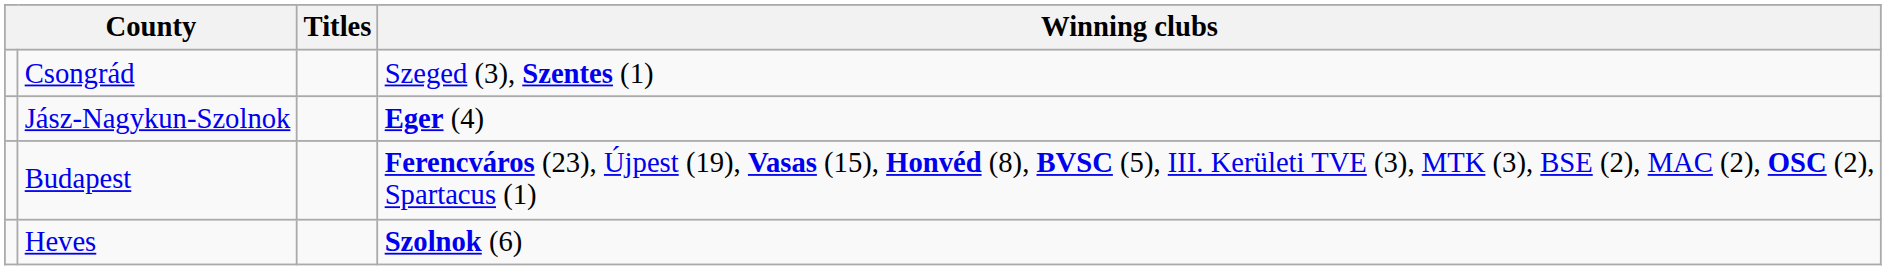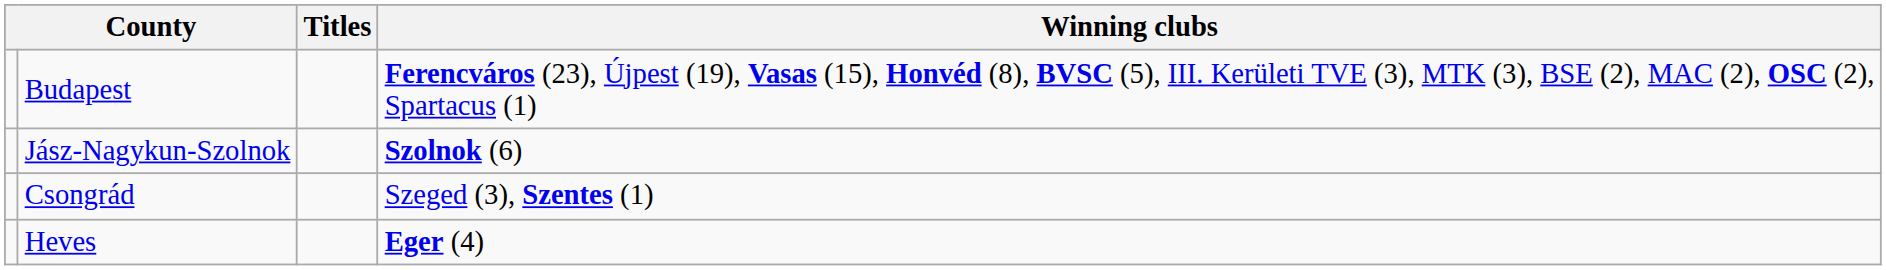 <table class="wikitable">
 <tr>
 <th colspan=2>County</th>
 <th>Titles</th>
 <th>Winning clubs</th>
+</tr>
+<tr>
+<td></td>
+<td><a href='#'>Budapest</a></td>
+<td></td>
+<td><strong><a href='#'>Ferencváros</a></strong> (23), <a href='#'>Újpest</a> (19), <strong><a href='#'>Vasas</a></strong> (15), <strong><a href='#'>Honvéd</a></strong> (8), <strong><a href='#'>BVSC</a></strong> (5), <a href='#'>III. Kerületi TVE</a> (3), <a href='#'>MTK</a> (3), <a href='#'>BSE</a> (2), <a href='#'>MAC</a> (2), <strong><a href='#'>OSC</a></strong> (2),<br><a href='#'>Spartacus</a> (1)</td>
+</tr>
+<tr>
+<td align=center></td>
+<td><a href='#'>Jász-Nagykun-Szolnok</a></td>
+<td></td>
+<td><strong><a href='#'>Szolnok</a></strong> (6)</td>
 </tr>
 <tr>
 <td align=center></td>
 <td><a href='#'>Csongrád</a></td>
 <td></td>
 <td><a href='#'>Szeged</a> (3), <strong><a href='#'>Szentes</a></strong> (1)</td>
 </tr>
 <tr>
 <td align=center></td>
-<td><a href='#'>Jász-Nagykun-Szolnok</a></td>
+<td><a href='#'>Heves</a></td>
 <td></td>
 <td><strong><a href='#'>Eger</a></strong> (4)</td>
 </tr>
-<tr>
-<td></td>
-<td><a href='#'>Budapest</a></td>
-<td></td>
-<td><strong><a href='#'>Ferencváros</a></strong> (23), <a href='#'>Újpest</a> (19), <strong><a href='#'>Vasas</a></strong> (15), <strong><a href='#'>Honvéd</a></strong> (8), <strong><a href='#'>BVSC</a></strong> (5), <a href='#'>III. Kerületi TVE</a> (3), <a href='#'>MTK</a> (3), <a href='#'>BSE</a> (2), <a href='#'>MAC</a> (2), <strong><a href='#'>OSC</a></strong> (2),<br><a href='#'>Spartacus</a> (1)</td>
-</tr>
-<tr>
-<td align=center></td>
-<td><a href='#'>Heves</a></td>
-<td></td>
-<td><strong><a href='#'>Szolnok</a></strong> (6)</td>
-</tr>
 </table>
